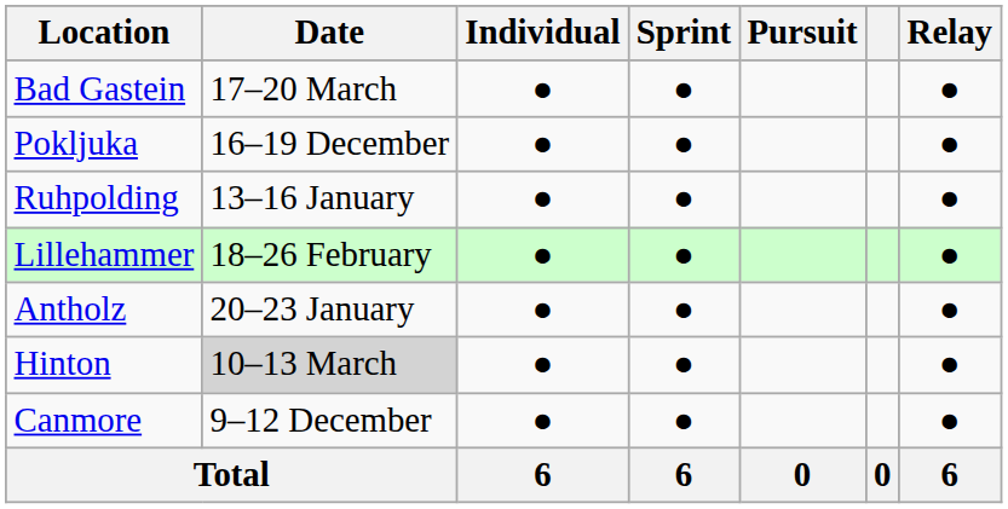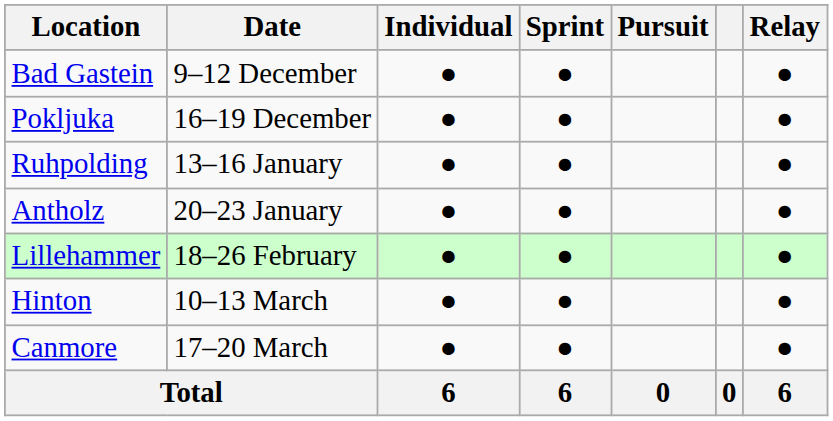 <table class="wikitable" border="1">
 <tr>
 <th>Location</th>
 <th>Date</th>
 <th>Individual</th>
 <th>Sprint</th>
 <th>Pursuit</th>
 <th></th>
 <th>Relay</th>
 </tr>
 <tr align=center>
 <td align=left> <a href='#'>Bad Gastein</a></td>
-<td align=left>17–20 March</td>
+<td align=left>9–12 December</td>
 <td>●</td>
 <td>●</td>
 <td></td>
 <td></td>
 <td>●</td>
 </tr>
 <tr align=center>
 <td align=left> <a href='#'>Pokljuka</a></td>
 <td align=left>16–19 December</td>
 <td>●</td>
 <td>●</td>
 <td></td>
 <td></td>
 <td>●</td>
 </tr>
 <tr align=center>
 <td align=left> <a href='#'>Ruhpolding</a></td>
 <td align=left>13–16 January</td>
 <td>●</td>
 <td>●</td>
 <td></td>
 <td></td>
 <td>●</td>
 </tr>
+<tr align=center>
+<td align=left> <a href='#'>Antholz</a></td>
+<td align=left>20–23 January</td>
+<td>●</td>
+<td>●</td>
+<td></td>
+<td></td>
+<td>●</td>
+</tr>
 <tr align=center  style="background:#ccffcc">
 <td align=left> <a href='#'>Lillehammer</a></td>
 <td align=left>18–26 February</td>
 <td>●</td>
 <td>●</td>
 <td></td>
 <td></td>
 <td>●</td>
 </tr>
 <tr align=center>
-<td align=left> <a href='#'>Antholz</a></td>
-<td align=left>20–23 January</td>
-<td>●</td>
-<td>●</td>
-<td></td>
-<td></td>
-<td>●</td>
-</tr>
-<tr align=center>
 <td align=left> <a href='#'>Hinton</a></td>
-<td align=left style="background: lightgrey;">10–13 March</td>
+<td align=left>10–13 March</td>
 <td>●</td>
 <td>●</td>
 <td></td>
 <td></td>
 <td>●</td>
 </tr>
 <tr align=center>
 <td align=left> <a href='#'>Canmore</a></td>
-<td align=left>9–12 December</td>
+<td align=left>17–20 March</td>
 <td>●</td>
 <td>●</td>
 <td></td>
 <td></td>
 <td>●</td>
 </tr>
 <tr align=center>
 <th colspan="2">Total</th>
 <th>6</th>
 <th>6</th>
 <th>0</th>
 <th>0</th>
 <th>6</th>
 </tr>
 </table>
